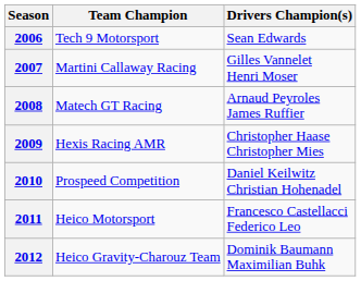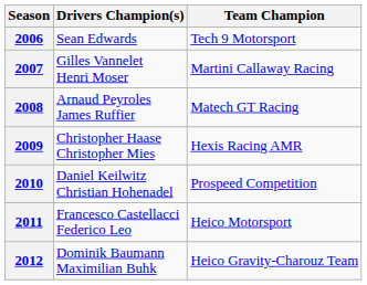 <table class="wikitable">
 <tr>
 <th>Season</th>
+<th>Drivers Champion(s)</th>
 <th>Team Champion</th>
-<th>Drivers Champion(s)</th>
 </tr>
 <tr>
 <th><a href='#'>2006</a></th>
+<td> <a href='#'>Sean Edwards</a></td>
 <td> <a href='#'>Tech 9 Motorsport</a></td>
-<td> <a href='#'>Sean Edwards</a></td>
 </tr>
 <tr>
 <th><a href='#'>2007</a></th>
+<td> <a href='#'>Gilles Vannelet</a><br> <a href='#'>Henri Moser</a></td>
 <td> <a href='#'>Martini Callaway Racing</a></td>
-<td> <a href='#'>Gilles Vannelet</a><br> <a href='#'>Henri Moser</a></td>
 </tr>
 <tr>
 <th><a href='#'>2008</a></th>
+<td> <a href='#'>Arnaud Peyroles</a><br> <a href='#'>James Ruffier</a></td>
 <td> <a href='#'>Matech GT Racing</a></td>
-<td> <a href='#'>Arnaud Peyroles</a><br> <a href='#'>James Ruffier</a></td>
 </tr>
 <tr>
 <th><a href='#'>2009</a></th>
+<td> <a href='#'>Christopher Haase</a><br> <a href='#'>Christopher Mies</a></td>
 <td> <a href='#'>Hexis Racing AMR</a></td>
-<td> <a href='#'>Christopher Haase</a><br> <a href='#'>Christopher Mies</a></td>
 </tr>
 <tr>
 <th><a href='#'>2010</a></th>
+<td> <a href='#'>Daniel Keilwitz</a><br> <a href='#'>Christian Hohenadel</a></td>
 <td> <a href='#'>Prospeed Competition</a></td>
-<td> <a href='#'>Daniel Keilwitz</a><br> <a href='#'>Christian Hohenadel</a></td>
 </tr>
 <tr>
 <th><a href='#'>2011</a></th>
+<td> <a href='#'>Francesco Castellacci</a><br> <a href='#'>Federico Leo</a></td>
 <td> <a href='#'>Heico Motorsport</a></td>
-<td> <a href='#'>Francesco Castellacci</a><br> <a href='#'>Federico Leo</a></td>
 </tr>
 <tr>
 <th><a href='#'>2012</a></th>
+<td> <a href='#'>Dominik Baumann</a><br> <a href='#'>Maximilian Buhk</a></td>
 <td> <a href='#'>Heico Gravity-Charouz Team</a></td>
-<td> <a href='#'>Dominik Baumann</a><br> <a href='#'>Maximilian Buhk</a></td>
 </tr>
 </table>
